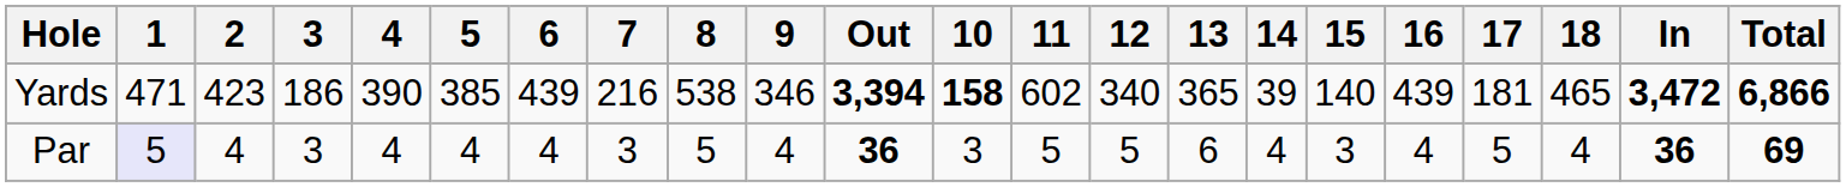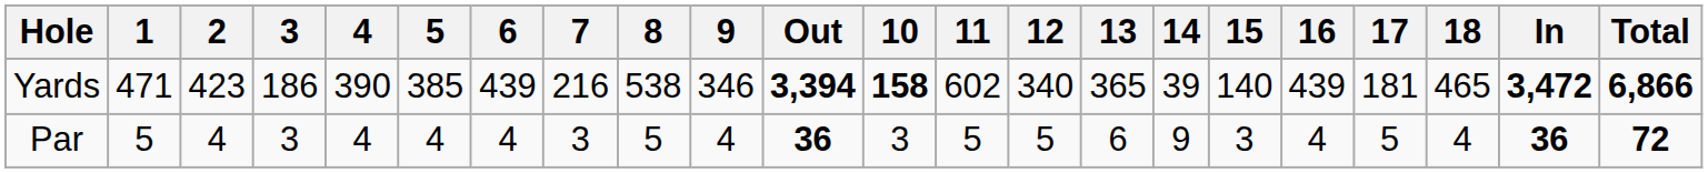 <table class="wikitable" style="text-align:center">
 <tr>
 <th align="left">Hole</th>
 <th>1</th>
 <th>2</th>
 <th>3</th>
 <th>4</th>
 <th>5</th>
 <th>6</th>
 <th>7</th>
 <th>8</th>
 <th>9</th>
 <th>Out</th>
 <th>10</th>
 <th>11</th>
 <th>12</th>
 <th>13</th>
 <th>14</th>
 <th>15</th>
 <th>16</th>
 <th>17</th>
 <th>18</th>
 <th>In</th>
 <th>Total</th>
 </tr>
 <tr>
 <td align="center">Yards</td>
 <td>471</td>
 <td>423</td>
 <td>186</td>
 <td>390</td>
 <td>385</td>
 <td>439</td>
 <td>216</td>
 <td>538</td>
 <td>346</td>
 <td><strong>3,394</strong></td>
 <td><strong>158</strong></td>
 <td>602</td>
 <td>340</td>
 <td>365</td>
 <td>39</td>
 <td>140</td>
 <td>439</td>
 <td>181</td>
 <td>465</td>
 <td><strong>3,472</strong></td>
 <td><strong>6,866</strong></td>
 </tr>
 <tr>
 <td align="center">Par</td>
-<td style="background: lavender;">5</td>
+<td>5</td>
 <td>4</td>
 <td>3</td>
 <td>4</td>
 <td>4</td>
 <td>4</td>
 <td>3</td>
 <td>5</td>
 <td>4</td>
 <td><strong>36</strong></td>
 <td>3</td>
 <td>5</td>
 <td>5</td>
 <td>6</td>
-<td>4</td>
+<td>9</td>
 <td>3</td>
 <td>4</td>
 <td>5</td>
 <td>4</td>
 <td><strong>36</strong></td>
-<td><strong>69</strong></td>
+<td><strong>72</strong></td>
 </tr>
 </table>
